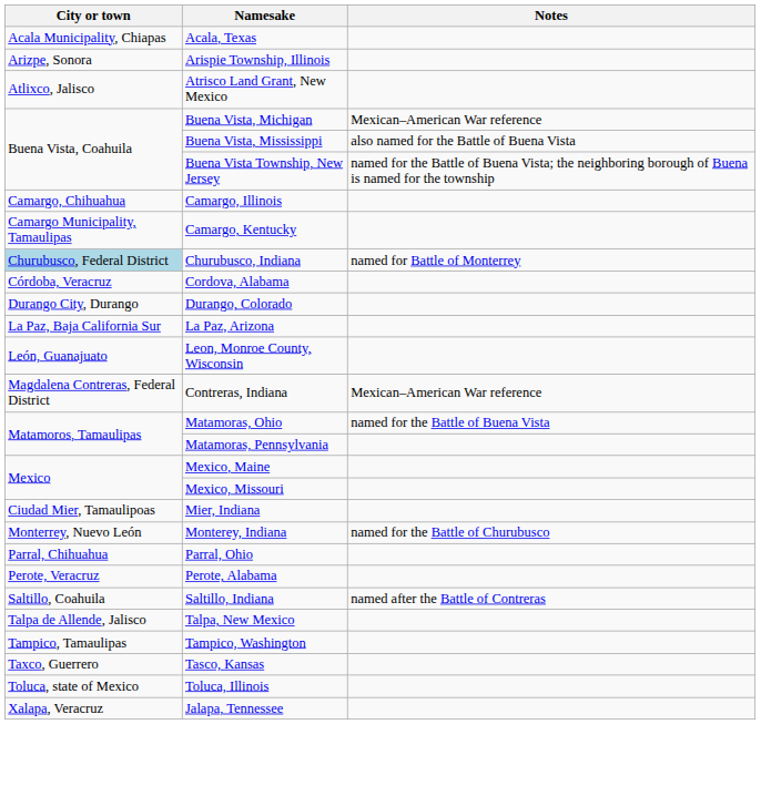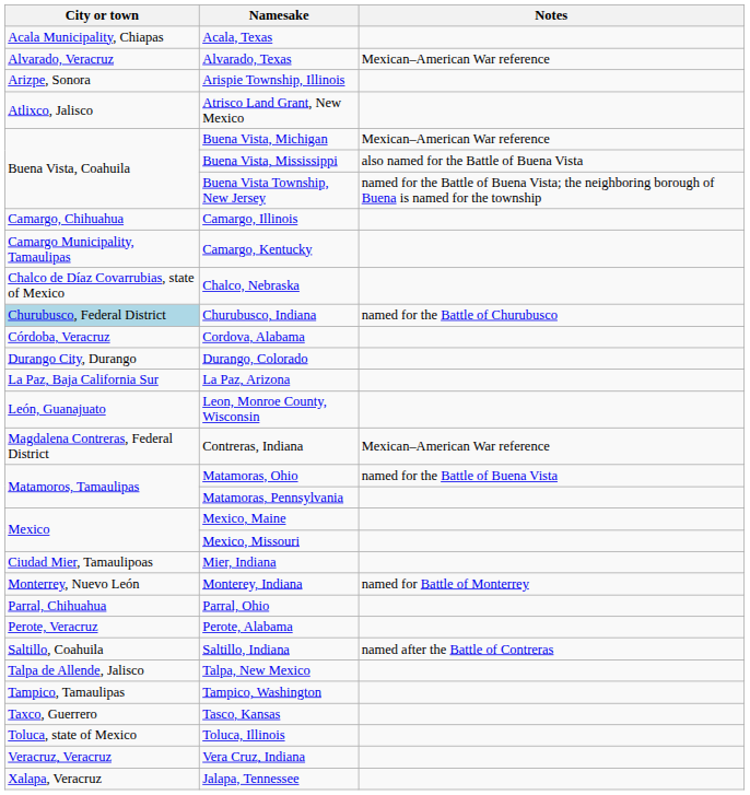 <table class="wikitable">
 <tr>
 <th>City or town</th>
 <th>Namesake</th>
 <th>Notes</th>
 </tr>
 <tr>
 <td><a href='#'>Acala Municipality</a>, Chiapas</td>
 <td><a href='#'>Acala, Texas</a></td>
 <td></td>
+</tr>
+<tr>
+<td><a href='#'>Alvarado, Veracruz</a></td>
+<td><a href='#'>Alvarado, Texas</a></td>
+<td>Mexican–American War reference</td>
 </tr>
 <tr>
 <td><a href='#'>Arizpe</a>, Sonora</td>
 <td><a href='#'>Arispie Township, Illinois</a></td>
 <td></td>
 </tr>
 <tr>
 <td><a href='#'>Atlixco</a>, Jalisco</td>
 <td><a href='#'>Atrisco Land Grant</a>, New Mexico</td>
 <td></td>
 </tr>
 <tr>
 <td rowspan = 3>Buena Vista, Coahuila</td>
 <td><a href='#'>Buena Vista, Michigan</a></td>
 <td> Mexican–American War reference</td>
 </tr>
 <tr>
 <td><a href='#'>Buena Vista, Mississippi</a></td>
 <td> also named for the Battle of Buena Vista</td>
 </tr>
 <tr>
 <td><a href='#'>Buena Vista Township, New Jersey</a></td>
 <td> named for the Battle of Buena Vista; the neighboring borough of <a href='#'>Buena</a> is named for the township</td>
 </tr>
 <tr>
 <td><a href='#'>Camargo, Chihuahua</a></td>
 <td><a href='#'>Camargo, Illinois</a></td>
 <td></td>
 </tr>
 <tr>
 <td><a href='#'>Camargo Municipality, Tamaulipas</a></td>
 <td><a href='#'>Camargo, Kentucky</a></td>
 <td></td>
 </tr>
 <tr>
+<td><a href='#'>Chalco de Díaz Covarrubias</a>, state of Mexico</td>
+<td><a href='#'>Chalco, Nebraska</a></td>
+<td></td>
+</tr>
+<tr>
 <td style="background: lightblue;"><a href='#'>Churubusco</a>, Federal District</td>
 <td><a href='#'>Churubusco, Indiana</a></td>
-<td>named for <a href='#'>Battle of Monterrey</a></td>
+<td>named for the <a href='#'>Battle of Churubusco</a></td>
 </tr>
 <tr>
 <td><a href='#'>Córdoba, Veracruz</a></td>
 <td><a href='#'>Cordova, Alabama</a></td>
 <td></td>
 </tr>
 <tr>
 <td><a href='#'>Durango City</a>, Durango</td>
 <td><a href='#'>Durango, Colorado</a></td>
 <td></td>
 </tr>
 <tr>
 <td><a href='#'>La Paz, Baja California Sur</a></td>
 <td><a href='#'>La Paz, Arizona</a></td>
 <td></td>
 </tr>
 <tr>
 <td><a href='#'>León, Guanajuato</a></td>
 <td><a href='#'>Leon, Monroe County, Wisconsin</a></td>
 <td></td>
 </tr>
 <tr>
 <td><a href='#'>Magdalena Contreras</a>, Federal District</td>
 <td>Contreras, Indiana</td>
 <td> Mexican–American War reference</td>
 </tr>
 <tr>
 <td rowspan="2"><a href='#'>Matamoros, Tamaulipas</a></td>
 <td><a href='#'>Matamoras, Ohio</a></td>
 <td> named for the <a href='#'>Battle of Buena Vista</a></td>
 </tr>
 <tr>
 <td><a href='#'>Matamoras, Pennsylvania</a></td>
 <td></td>
 </tr>
 <tr>
 <td rowspan="2"><a href='#'>Mexico</a></td>
 <td><a href='#'>Mexico, Maine</a></td>
 <td></td>
 </tr>
 <tr>
 <td><a href='#'>Mexico, Missouri</a></td>
 <td> </td>
 </tr>
 <tr>
 <td><a href='#'>Ciudad Mier</a>, Tamaulipoas</td>
 <td><a href='#'>Mier, Indiana</a></td>
 <td></td>
 </tr>
 <tr>
 <td><a href='#'>Monterrey</a>, Nuevo León</td>
 <td><a href='#'>Monterey, Indiana</a></td>
-<td>named for the <a href='#'>Battle of Churubusco</a></td>
+<td>named for <a href='#'>Battle of Monterrey</a></td>
 </tr>
 <tr>
 <td><a href='#'>Parral, Chihuahua</a></td>
 <td><a href='#'>Parral, Ohio</a></td>
 <td></td>
 </tr>
 <tr>
 <td><a href='#'>Perote, Veracruz</a></td>
 <td><a href='#'>Perote, Alabama</a></td>
 <td></td>
 </tr>
 <tr>
 <td><a href='#'>Saltillo</a>, Coahuila</td>
 <td><a href='#'>Saltillo, Indiana</a></td>
 <td>named after the <a href='#'>Battle of Contreras</a></td>
 </tr>
 <tr>
 <td><a href='#'>Talpa de Allende</a>, Jalisco</td>
 <td><a href='#'>Talpa, New Mexico</a></td>
 <td></td>
 </tr>
 <tr>
 <td><a href='#'>Tampico</a>, Tamaulipas</td>
 <td><a href='#'>Tampico, Washington</a></td>
 <td></td>
 </tr>
 <tr>
 <td><a href='#'>Taxco</a>, Guerrero</td>
 <td><a href='#'>Tasco, Kansas</a></td>
 <td></td>
 </tr>
 <tr>
 <td><a href='#'>Toluca</a>, state of Mexico</td>
 <td><a href='#'>Toluca, Illinois</a></td>
 <td></td>
 </tr>
 <tr>
+<td><a href='#'>Veracruz, Veracruz</a></td>
+<td><a href='#'>Vera Cruz, Indiana</a></td>
+<td></td>
+</tr>
+<tr>
 <td><a href='#'>Xalapa</a>, Veracruz</td>
 <td><a href='#'>Jalapa, Tennessee</a></td>
 <td></td>
 </tr>
 </table>
